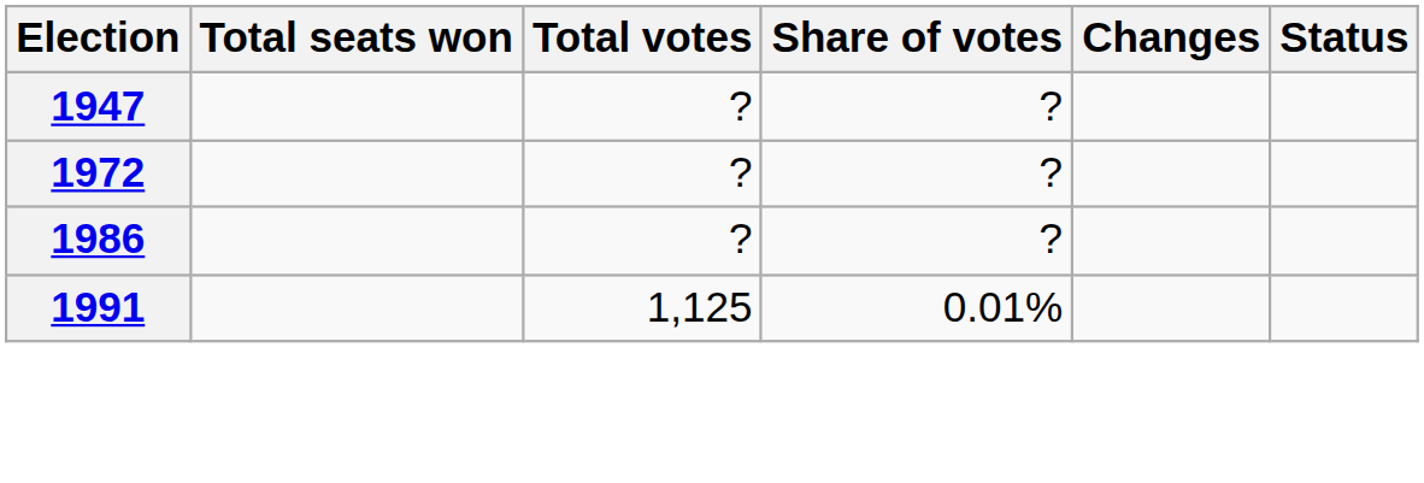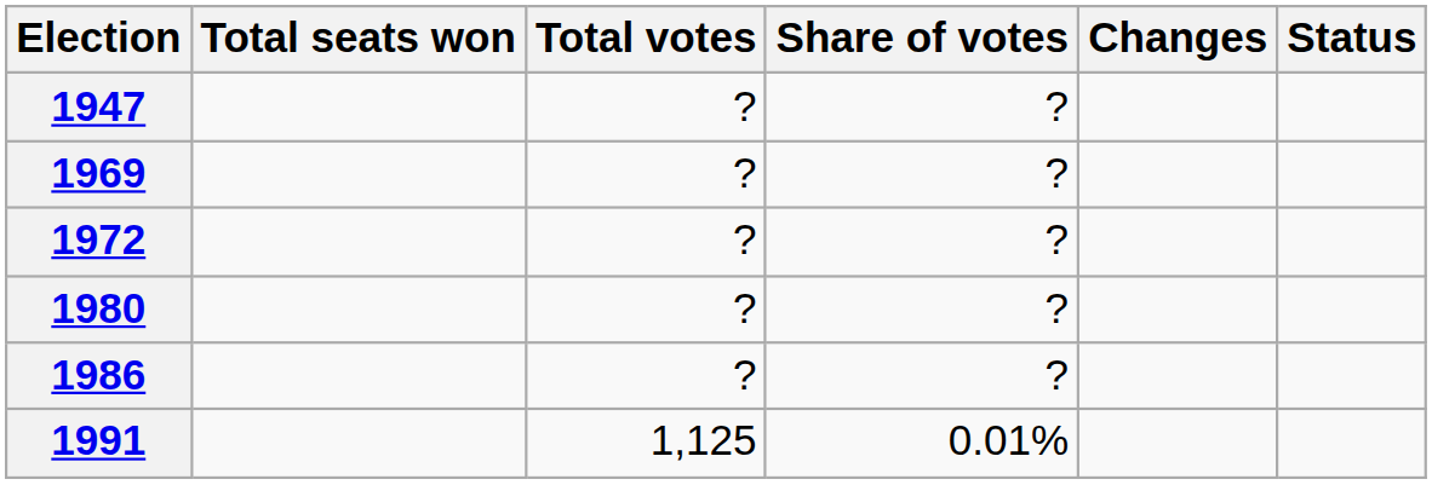 <table class=wikitable>
 <tr>
 <th>Election</th>
 <th>Total seats won</th>
 <th>Total votes</th>
 <th>Share of votes</th>
 <th>Changes</th>
 <th>Status</th>
 </tr>
 <tr>
 <th><a href='#'>1947</a></th>
 <td></td>
 <td align=right>?</td>
 <td align=right>?</td>
 <td></td>
 <td></td>
 </tr>
 <tr>
+<th><a href='#'>1969</a></th>
+<td></td>
+<td align=right>?</td>
+<td align=right>?</td>
+<td></td>
+<td></td>
+</tr>
+<tr>
 <th><a href='#'>1972</a></th>
+<td></td>
+<td align=right>?</td>
+<td align=right>?</td>
+<td></td>
+<td></td>
+</tr>
+<tr>
+<th><a href='#'>1980</a></th>
 <td></td>
 <td align=right>?</td>
 <td align=right>?</td>
 <td></td>
 <td></td>
 </tr>
 <tr>
 <th><a href='#'>1986</a></th>
 <td></td>
 <td align=right>?</td>
 <td align=right>?</td>
 <td></td>
 <td></td>
 </tr>
 <tr>
 <th><a href='#'>1991</a></th>
 <td></td>
 <td align=right>1,125</td>
 <td align=right>0.01%</td>
 <td></td>
 <td></td>
 </tr>
 </table>
